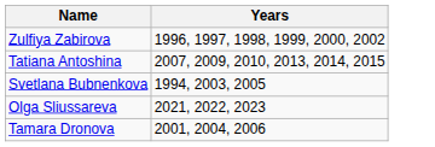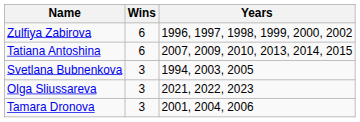 <table class="wikitable">
 <tr>
 <th>Name</th>
+<th>Wins</th>
 <th>Years</th>
 </tr>
 <tr>
 <td><a href='#'>Zulfiya Zabirova</a></td>
+<td align=center>6</td>
 <td>1996, 1997, 1998, 1999, 2000, 2002</td>
 </tr>
 <tr>
 <td><a href='#'>Tatiana Antoshina</a></td>
+<td align=center>6</td>
 <td>2007, 2009, 2010, 2013, 2014, 2015</td>
 </tr>
 <tr>
 <td><a href='#'>Svetlana Bubnenkova</a></td>
+<td align=center>3</td>
 <td>1994, 2003, 2005</td>
 </tr>
 <tr>
 <td><a href='#'>Olga Sliussareva</a></td>
+<td align=center>3</td>
 <td>2021, 2022, 2023</td>
 </tr>
 <tr>
 <td><a href='#'>Tamara Dronova</a></td>
+<td align=center>3</td>
 <td>2001, 2004, 2006</td>
 </tr>
 </table>
